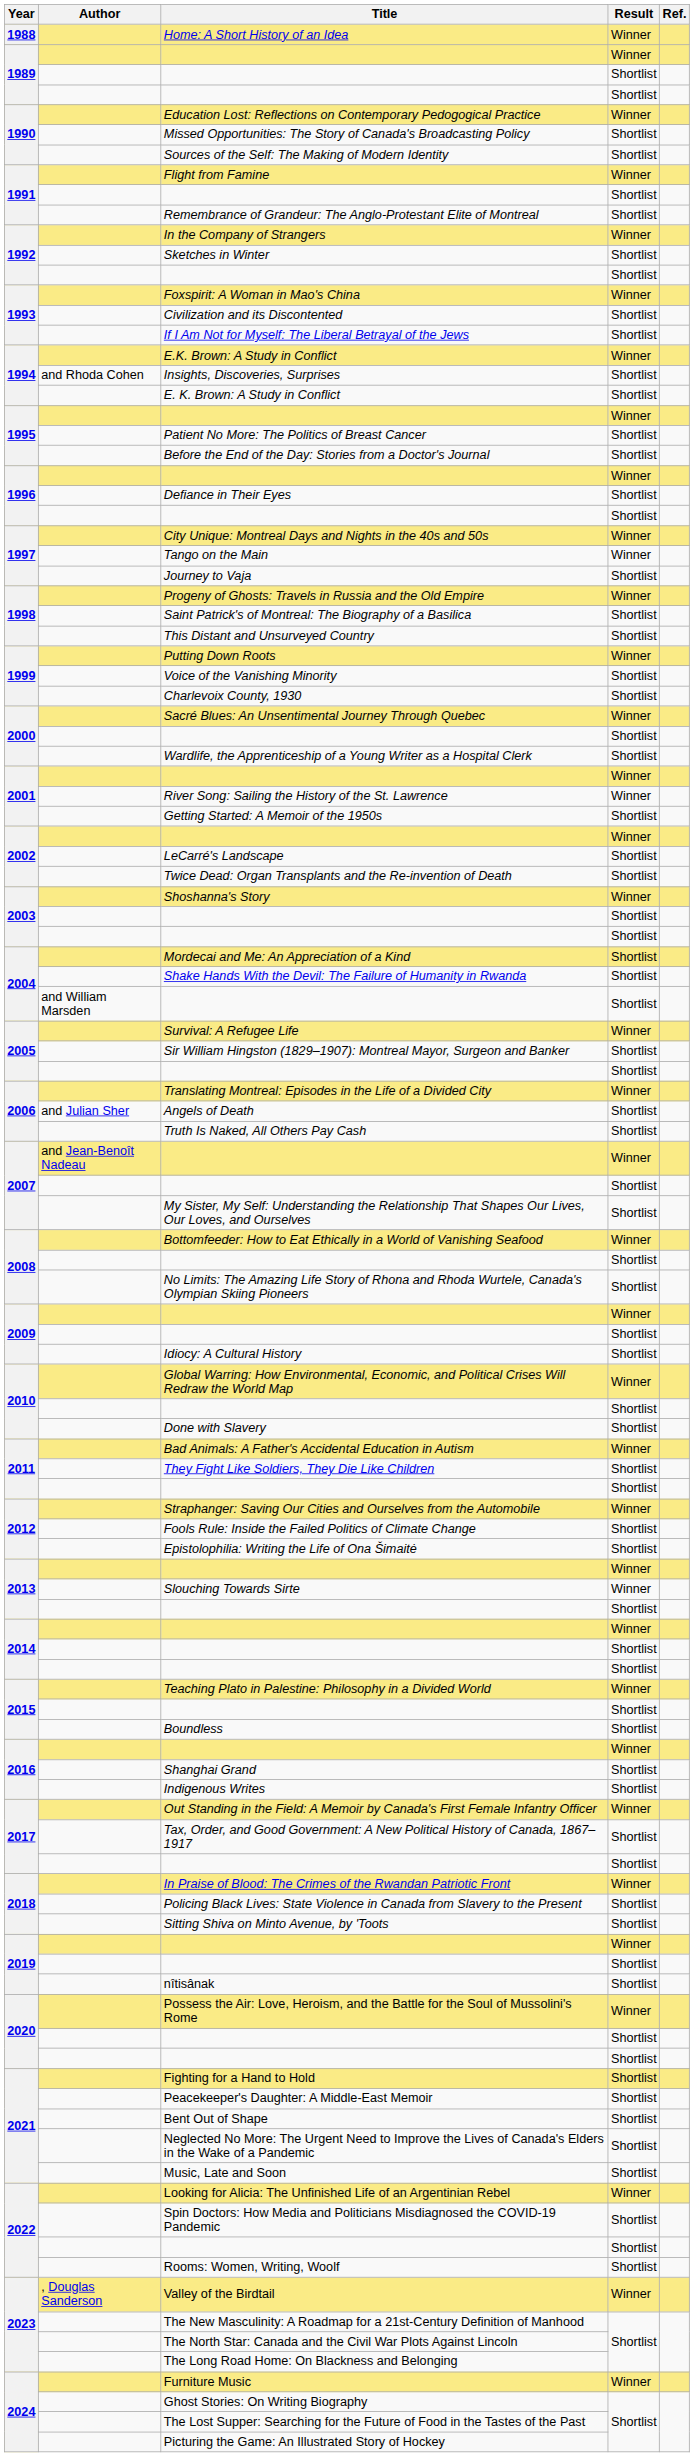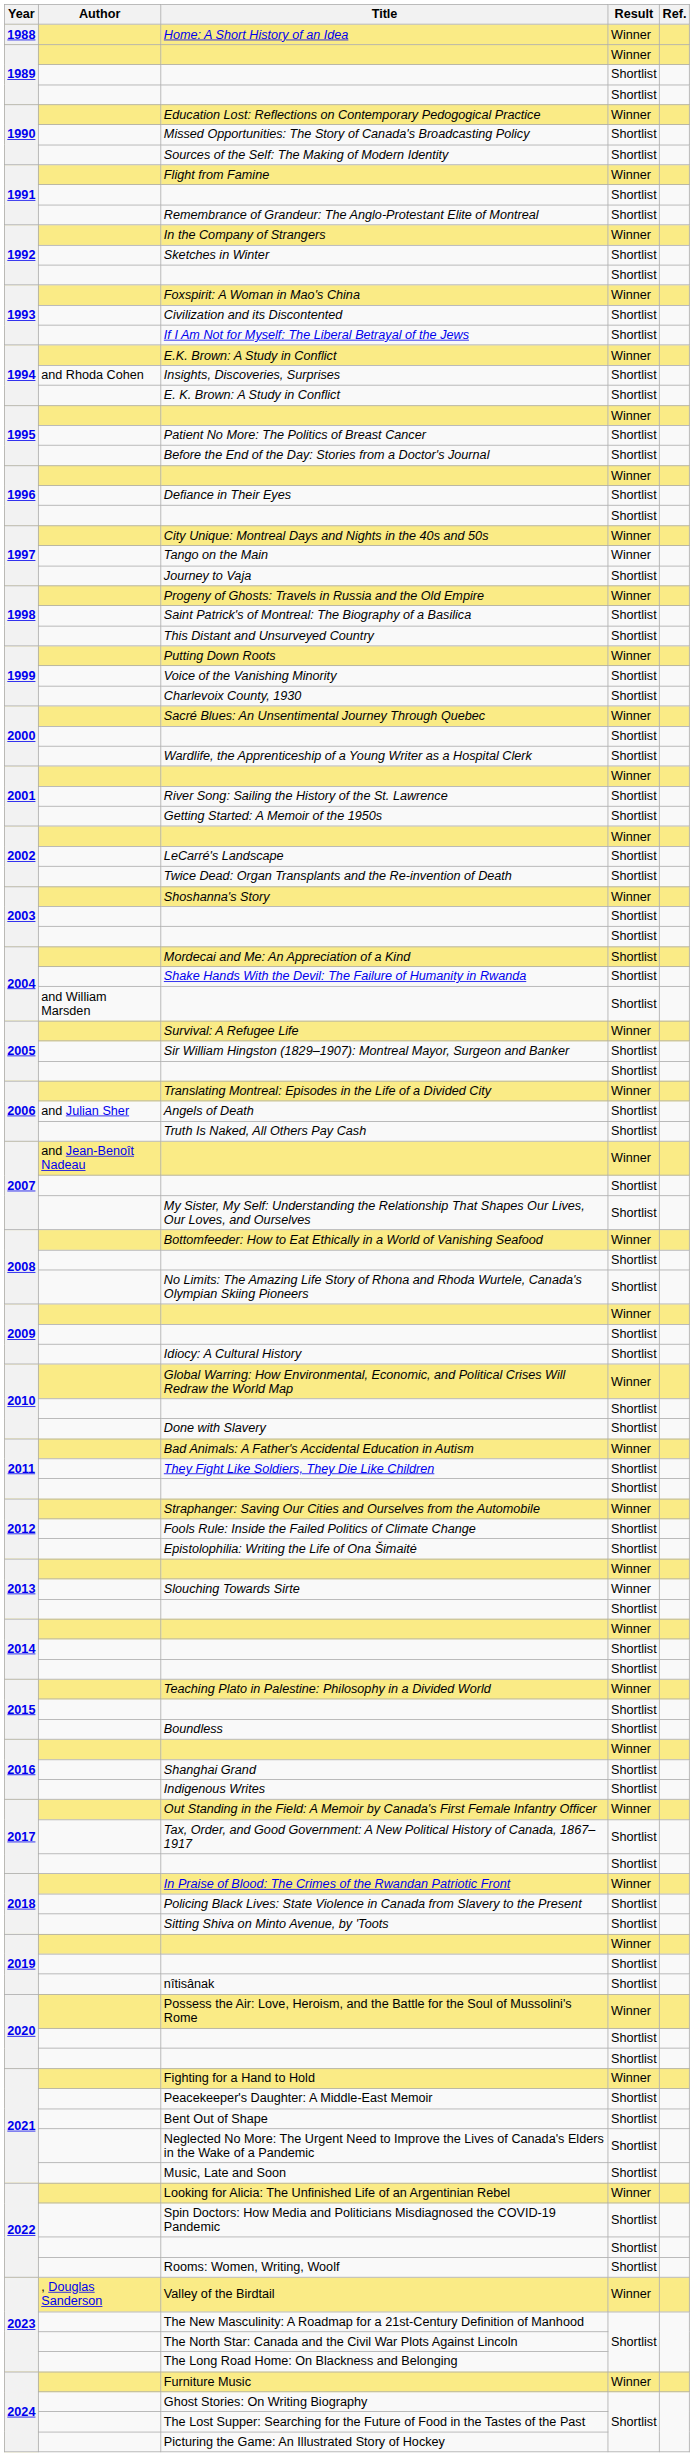 <table class="wikitable sortable mw-collapsible">
 <tr>
 <th>Year</th>
 <th>Author</th>
 <th>Title</th>
 <th>Result</th>
 <th>Ref.</th>
 </tr>
 <tr style="background:#FAEB86">
 <th><a href='#'>1988</a></th>
 <td></td>
 <td><em><a href='#'>Home: A Short History of an Idea</a></em></td>
 <td>Winner</td>
 <td></td>
 </tr>
 <tr style="background:#FAEB86">
 <th rowspan="3"><a href='#'>1989</a></th>
 <td></td>
 <td><em></em></td>
 <td>Winner</td>
 <td></td>
 </tr>
 <tr>
 <td></td>
 <td></td>
 <td>Shortlist</td>
 <td></td>
 </tr>
 <tr>
 <td></td>
 <td></td>
 <td>Shortlist</td>
 <td></td>
 </tr>
 <tr style="background:#FAEB86">
 <th rowspan="3"><a href='#'>1990</a></th>
 <td></td>
 <td><em>Education Lost: Reflections on Contemporary Pedogogical Practice</em></td>
 <td>Winner</td>
 <td></td>
 </tr>
 <tr>
 <td></td>
 <td><em>Missed Opportunities: The Story of Canada's Broadcasting Policy</em></td>
 <td>Shortlist</td>
 <td></td>
 </tr>
 <tr>
 <td></td>
 <td><em>Sources of the Self: The Making of Modern Identity</em></td>
 <td>Shortlist</td>
 <td></td>
 </tr>
 <tr style="background:#FAEB86">
 <th rowspan="3"><a href='#'>1991</a></th>
 <td></td>
 <td><em>Flight from Famine</em></td>
 <td>Winner</td>
 <td></td>
 </tr>
 <tr>
 <td></td>
 <td></td>
 <td>Shortlist</td>
 <td></td>
 </tr>
 <tr>
 <td></td>
 <td><em>Remembrance of Grandeur: The Anglo-Protestant Elite of Montreal</em></td>
 <td>Shortlist</td>
 <td></td>
 </tr>
 <tr style="background:#FAEB86">
 <th rowspan="3"><a href='#'>1992</a></th>
 <td></td>
 <td><em>In the Company of Strangers</em></td>
 <td>Winner</td>
 <td></td>
 </tr>
 <tr>
 <td></td>
 <td><em>Sketches in Winter</em></td>
 <td>Shortlist</td>
 <td></td>
 </tr>
 <tr>
 <td></td>
 <td></td>
 <td>Shortlist</td>
 <td></td>
 </tr>
 <tr style="background:#FAEB86">
 <th rowspan="3"><a href='#'>1993</a></th>
 <td></td>
 <td><em>Foxspirit: A Woman in Mao's China</em></td>
 <td>Winner</td>
 <td></td>
 </tr>
 <tr>
 <td></td>
 <td><em>Civilization and its Discontented</em></td>
 <td>Shortlist</td>
 <td></td>
 </tr>
 <tr>
 <td></td>
 <td><em><a href='#'>If I Am Not for Myself: The Liberal Betrayal of the Jews</a></em></td>
 <td>Shortlist</td>
 <td></td>
 </tr>
 <tr style="background:#FAEB86">
 <th rowspan="3"><a href='#'>1994</a></th>
 <td></td>
 <td><em>E.K. Brown: A Study in Conflict</em></td>
 <td>Winner</td>
 <td></td>
 </tr>
 <tr>
 <td> and Rhoda Cohen</td>
 <td><em>Insights, Discoveries, Surprises</em></td>
 <td>Shortlist</td>
 <td></td>
 </tr>
 <tr>
 <td></td>
 <td><em>E. K. Brown: A Study in Conflict</em></td>
 <td>Shortlist</td>
 <td></td>
 </tr>
 <tr style="background:#FAEB86">
 <th rowspan="3"><a href='#'>1995</a></th>
 <td></td>
 <td><em></em></td>
 <td>Winner</td>
 <td></td>
 </tr>
 <tr>
 <td></td>
 <td><em>Patient No More: The Politics of Breast Cancer</em></td>
 <td>Shortlist</td>
 <td></td>
 </tr>
 <tr>
 <td></td>
 <td><em>Before the End of the Day: Stories from a Doctor's Journal</em></td>
 <td>Shortlist</td>
 <td></td>
 </tr>
 <tr style="background:#FAEB86">
 <th rowspan="3"><a href='#'>1996</a></th>
 <td></td>
 <td><em></em></td>
 <td>Winner</td>
 <td></td>
 </tr>
 <tr>
 <td></td>
 <td><em>Defiance in Their Eyes</em></td>
 <td>Shortlist</td>
 <td></td>
 </tr>
 <tr>
 <td></td>
 <td></td>
 <td>Shortlist</td>
 <td></td>
 </tr>
 <tr style="background:#FAEB86">
 <th rowspan="3"><a href='#'>1997</a></th>
 <td></td>
 <td><em>City Unique: Montreal Days and Nights in the 40s and 50s</em></td>
 <td>Winner</td>
 <td></td>
 </tr>
 <tr>
 <td></td>
 <td><em>Tango on the Main</em></td>
 <td>Winner</td>
 <td></td>
 </tr>
 <tr>
 <td></td>
 <td><em>Journey to Vaja</em></td>
 <td>Shortlist</td>
 <td></td>
 </tr>
 <tr style="background:#FAEB86">
 <th rowspan="3"><a href='#'>1998</a></th>
 <td></td>
 <td><em>Progeny of Ghosts: Travels in Russia and the Old Empire</em></td>
 <td>Winner</td>
 <td></td>
 </tr>
 <tr>
 <td></td>
 <td><em>Saint Patrick's of Montreal: The Biography of a Basilica</em></td>
 <td>Shortlist</td>
 <td></td>
 </tr>
 <tr>
 <td></td>
 <td><em>This Distant and Unsurveyed Country</em></td>
 <td>Shortlist</td>
 <td></td>
 </tr>
 <tr style="background:#FAEB86">
 <th rowspan="3"><a href='#'>1999</a></th>
 <td></td>
 <td><em>Putting Down Roots</em></td>
 <td>Winner</td>
 <td></td>
 </tr>
 <tr>
 <td></td>
 <td><em>Voice of the Vanishing Minority</em></td>
 <td>Shortlist</td>
 <td></td>
 </tr>
 <tr>
 <td></td>
 <td><em>Charlevoix County, 1930</em></td>
 <td>Shortlist</td>
 <td></td>
 </tr>
 <tr style="background:#FAEB86">
 <th rowspan="3"><a href='#'>2000</a></th>
 <td></td>
 <td><em>Sacré Blues: An Unsentimental Journey Through Quebec</em></td>
 <td>Winner</td>
 <td></td>
 </tr>
 <tr>
 <td></td>
 <td></td>
 <td>Shortlist</td>
 <td></td>
 </tr>
 <tr>
 <td></td>
 <td><em>Wardlife, the Apprenticeship of a Young Writer as a Hospital Clerk</em></td>
 <td>Shortlist</td>
 <td></td>
 </tr>
 <tr style="background:#FAEB86">
 <th rowspan="3"><a href='#'>2001</a></th>
 <td></td>
 <td><em></em></td>
 <td>Winner</td>
 <td></td>
 </tr>
 <tr>
 <td></td>
 <td><em>River Song: Sailing the History of the St. Lawrence</em></td>
-<td>Winner</td>
+<td>Shortlist</td>
 <td></td>
 </tr>
 <tr>
 <td></td>
 <td><em>Getting Started: A Memoir of the 1950s</em></td>
 <td>Shortlist</td>
 <td></td>
 </tr>
 <tr style="background:#FAEB86">
 <th rowspan="3"><a href='#'>2002</a></th>
 <td></td>
 <td><em></em></td>
 <td>Winner</td>
 <td></td>
 </tr>
 <tr>
 <td></td>
 <td><em>LeCarré's Landscape</em></td>
 <td>Shortlist</td>
 <td></td>
 </tr>
 <tr>
 <td></td>
 <td><em>Twice Dead: Organ Transplants and the Re-invention of Death</em></td>
 <td>Shortlist</td>
 <td></td>
 </tr>
 <tr style="background:#FAEB86">
 <th rowspan="3"><a href='#'>2003</a></th>
 <td></td>
 <td><em>Shoshanna's Story</em></td>
 <td>Winner</td>
 <td></td>
 </tr>
 <tr>
 <td></td>
 <td></td>
 <td>Shortlist</td>
 <td></td>
 </tr>
 <tr>
 <td></td>
 <td></td>
 <td>Shortlist</td>
 <td></td>
 </tr>
 <tr style="background:#FAEB86">
 <th rowspan="3"><a href='#'>2004</a></th>
 <td></td>
 <td><em>Mordecai and Me: An Appreciation of a Kind</em></td>
 <td>Shortlist</td>
 <td></td>
 </tr>
 <tr>
 <td></td>
 <td><em><a href='#'>Shake Hands With the Devil: The Failure of Humanity in Rwanda</a></em></td>
 <td>Shortlist</td>
 <td></td>
 </tr>
 <tr>
 <td> and William Marsden</td>
 <td></td>
 <td>Shortlist</td>
 <td></td>
 </tr>
 <tr style="background:#FAEB86">
 <th rowspan="3"><a href='#'>2005</a></th>
 <td></td>
 <td><em>Survival: A Refugee Life</em></td>
 <td>Winner</td>
 <td></td>
 </tr>
 <tr>
 <td></td>
 <td><em>Sir William Hingston (1829–1907): Montreal Mayor, Surgeon and Banker</em></td>
 <td>Shortlist</td>
 <td></td>
 </tr>
 <tr>
 <td></td>
 <td></td>
 <td>Shortlist</td>
 <td></td>
 </tr>
 <tr style="background:#FAEB86">
 <th rowspan="3"><a href='#'>2006</a></th>
 <td></td>
 <td><em>Translating Montreal: Episodes in the Life of a Divided City</em></td>
 <td>Winner</td>
 <td></td>
 </tr>
 <tr>
 <td> and <a href='#'>Julian Sher</a></td>
 <td><em>Angels of Death</em></td>
 <td>Shortlist</td>
 <td></td>
 </tr>
 <tr>
 <td></td>
 <td><em>Truth Is Naked, All Others Pay Cash</em></td>
 <td>Shortlist</td>
 <td></td>
 </tr>
 <tr style="background:#FAEB86">
 <th rowspan="3"><a href='#'>2007</a></th>
 <td> and <a href='#'>Jean-Benoît Nadeau</a></td>
 <td><em></em></td>
 <td>Winner</td>
 <td></td>
 </tr>
 <tr>
 <td></td>
 <td></td>
 <td>Shortlist</td>
 <td></td>
 </tr>
 <tr>
 <td></td>
 <td><em>My Sister, My Self: Understanding the Relationship That Shapes Our Lives, Our Loves, and Ourselves</em></td>
 <td>Shortlist</td>
 <td></td>
 </tr>
 <tr style="background:#FAEB86">
 <th rowspan="3"><a href='#'>2008</a></th>
 <td></td>
 <td><em>Bottomfeeder: How to Eat Ethically in a World of Vanishing Seafood</em></td>
 <td>Winner</td>
 <td></td>
 </tr>
 <tr>
 <td></td>
 <td></td>
 <td>Shortlist</td>
 <td></td>
 </tr>
 <tr>
 <td></td>
 <td><em>No Limits: The Amazing Life Story of Rhona and Rhoda Wurtele, Canada's Olympian Skiing Pioneers</em></td>
 <td>Shortlist</td>
 <td></td>
 </tr>
 <tr style="background:#FAEB86">
 <th rowspan="3"><a href='#'>2009</a></th>
 <td></td>
 <td><em></em></td>
 <td>Winner</td>
 <td></td>
 </tr>
 <tr>
 <td></td>
 <td></td>
 <td>Shortlist</td>
 <td></td>
 </tr>
 <tr>
 <td></td>
 <td><em>Idiocy: A Cultural History</em></td>
 <td>Shortlist</td>
 <td></td>
 </tr>
 <tr style="background:#FAEB86">
 <th rowspan="3"><a href='#'>2010</a></th>
 <td></td>
 <td><em>Global Warring: How Environmental, Economic, and Political Crises Will Redraw the World Map</em></td>
 <td>Winner</td>
 <td></td>
 </tr>
 <tr>
 <td></td>
 <td></td>
 <td>Shortlist</td>
 <td></td>
 </tr>
 <tr>
 <td></td>
 <td><em>Done with Slavery</em></td>
 <td>Shortlist</td>
 <td></td>
 </tr>
 <tr style="background:#FAEB86">
 <th rowspan="3"><a href='#'>2011</a></th>
 <td></td>
 <td><em>Bad Animals: A Father's Accidental Education in Autism</em></td>
 <td>Winner</td>
 <td></td>
 </tr>
 <tr>
 <td></td>
 <td><em><a href='#'>They Fight Like Soldiers, They Die Like Children</a></em></td>
 <td>Shortlist</td>
 <td></td>
 </tr>
 <tr>
 <td></td>
 <td></td>
 <td>Shortlist</td>
 <td></td>
 </tr>
 <tr style="background:#FAEB86">
 <th rowspan="3"><a href='#'>2012</a></th>
 <td></td>
 <td><em>Straphanger: Saving Our Cities and Ourselves from the Automobile</em></td>
 <td>Winner</td>
 <td></td>
 </tr>
 <tr>
 <td></td>
 <td><em>Fools Rule: Inside the Failed Politics of Climate Change</em></td>
 <td>Shortlist</td>
 <td></td>
 </tr>
 <tr>
 <td></td>
 <td><em>Epistolophilia: Writing the Life of Ona Šimaitė</em></td>
 <td>Shortlist</td>
 <td></td>
 </tr>
 <tr style="background:#FAEB86">
 <th rowspan="3"><a href='#'>2013</a></th>
 <td></td>
 <td><em></em></td>
 <td>Winner</td>
 <td></td>
 </tr>
 <tr>
 <td></td>
 <td><em>Slouching Towards Sirte</em></td>
 <td>Winner</td>
 <td></td>
 </tr>
 <tr>
 <td></td>
 <td></td>
 <td>Shortlist</td>
 <td></td>
 </tr>
 <tr style="background:#FAEB86">
 <th rowspan="3"><a href='#'>2014</a></th>
 <td></td>
 <td><em></em></td>
 <td>Winner</td>
 <td></td>
 </tr>
 <tr>
 <td></td>
 <td></td>
 <td>Shortlist</td>
 <td></td>
 </tr>
 <tr>
 <td></td>
 <td></td>
 <td>Shortlist</td>
 <td></td>
 </tr>
 <tr style="background:#FAEB86">
 <th rowspan="3"><a href='#'>2015</a></th>
 <td></td>
 <td><em>Teaching Plato in Palestine: Philosophy in a Divided World</em></td>
 <td>Winner</td>
 <td></td>
 </tr>
 <tr>
 <td></td>
 <td></td>
 <td>Shortlist</td>
 <td></td>
 </tr>
 <tr>
 <td></td>
 <td><em>Boundless</em></td>
 <td>Shortlist</td>
 <td></td>
 </tr>
 <tr style="background:#FAEB86">
 <th rowspan="3"><a href='#'>2016</a></th>
 <td></td>
 <td><em></em></td>
 <td>Winner</td>
 <td></td>
 </tr>
 <tr>
 <td></td>
 <td><em>Shanghai Grand</em></td>
 <td>Shortlist</td>
 <td></td>
 </tr>
 <tr>
 <td></td>
 <td><em>Indigenous Writes</em></td>
 <td>Shortlist</td>
 <td></td>
 </tr>
 <tr style="background:#FAEB86">
 <th rowspan="3"><a href='#'>2017</a></th>
 <td></td>
 <td><em>Out Standing in the Field: A Memoir by Canada's First Female Infantry Officer</em></td>
 <td>Winner</td>
 <td></td>
 </tr>
 <tr>
 <td></td>
 <td><em>Tax, Order, and Good Government: A New Political History of Canada, 1867–1917</em></td>
 <td>Shortlist</td>
 <td></td>
 </tr>
 <tr>
 <td></td>
 <td></td>
 <td>Shortlist</td>
 <td></td>
 </tr>
 <tr style="background:#FAEB86">
 <th rowspan="3"><a href='#'>2018</a></th>
 <td></td>
 <td><em><a href='#'>In Praise of Blood: The Crimes of the Rwandan Patriotic Front</a></em></td>
 <td>Winner</td>
 <td></td>
 </tr>
 <tr>
 <td></td>
 <td><em>Policing Black Lives: State Violence in Canada from Slavery to the Present</em></td>
 <td>Shortlist</td>
 <td></td>
 </tr>
 <tr>
 <td></td>
 <td><em>Sitting Shiva on Minto Avenue, by 'Toots<strong></td>
 <td>Shortlist</td>
 <td></td>
 </tr>
 <tr style="background:#FAEB86">
 <th rowspan="3"><a href='#'>2019</a></th>
 <td></td>
 <td></em><em></td>
 <td>Winner</td>
 <td></td>
 </tr>
 <tr>
 <td></td>
 <td></td>
 <td>Shortlist</td>
 <td></td>
 </tr>
 <tr>
 <td></td>
 <td></em>nîtisânak<em></td>
 <td>Shortlist</td>
 <td></td>
 </tr>
 <tr style="background:#FAEB86">
 <th rowspan="3"><a href='#'>2020</a></th>
 <td></td>
 <td></em>Possess the Air: Love, Heroism, and the Battle for the Soul of Mussolini's Rome<em></td>
 <td>Winner</td>
 <td></td>
 </tr>
 <tr>
 <td></td>
 <td></td>
 <td>Shortlist</td>
 <td></td>
 </tr>
 <tr>
 <td></td>
 <td></td>
 <td>Shortlist</td>
 <td></td>
 </tr>
 <tr style="background:#FAEB86">
 <th rowspan="5"><a href='#'>2021</a></th>
 <td></td>
 <td></em>Fighting for a Hand to Hold<em></td>
-<td>Shortlist</td>
+<td>Winner</td>
 <td></td>
 </tr>
 <tr>
 <td></td>
 <td></em>Peacekeeper's Daughter: A Middle-East Memoir<em></td>
 <td>Shortlist</td>
 <td></td>
 </tr>
 <tr>
 <td></td>
 <td></em>Bent Out of Shape<em></td>
 <td>Shortlist</td>
 <td></td>
 </tr>
 <tr>
 <td></td>
 <td></em>Neglected No More: The Urgent Need to Improve the Lives of Canada's Elders in the Wake of a Pandemic<em></td>
 <td>Shortlist</td>
 <td></td>
 </tr>
 <tr>
 <td></td>
 <td></em>Music, Late and Soon<em></td>
 <td>Shortlist</td>
 <td></td>
 </tr>
 <tr style="background:#FAEB86">
 <th rowspan="4"><a href='#'>2022</a></th>
 <td></td>
 <td></em>Looking for Alicia: The Unfinished Life of an Argentinian Rebel<em></td>
 <td>Winner</td>
 <td></td>
 </tr>
 <tr>
 <td></td>
 <td></em>Spin Doctors: How Media and Politicians Misdiagnosed the COVID-19 Pandemic<em></td>
 <td>Shortlist</td>
 <td></td>
 </tr>
 <tr>
 <td></td>
 <td></td>
 <td>Shortlist</td>
 <td></td>
 </tr>
 <tr>
 <td></td>
 <td></em>Rooms: Women, Writing, Woolf<em></td>
 <td>Shortlist</td>
 <td></td>
 </tr>
 <tr style="background:#FAEB86">
 <th rowspan="4"><a href='#'>2023</a></th>
 <td>, <a href='#'>Douglas Sanderson</a></td>
 <td></em>Valley of the Birdtail<em></td>
 <td>Winner</td>
 <td></td>
 </tr>
 <tr>
 <td></td>
 <td></em>The New Masculinity: A Roadmap for a 21st-Century Definition of Manhood<em></td>
 <td rowspan=3>Shortlist</td>
 <td rowspan=3></td>
 </tr>
 <tr>
 <td></td>
 <td></em>The North Star: Canada and the Civil War Plots Against Lincoln<em></td>
 </tr>
 <tr>
 <td></td>
 <td></em>The Long Road Home: On Blackness and Belonging<em></td>
 </tr>
 <tr style="background:#FAEB86">
 <th rowspan="4"><a href='#'>2024</a></th>
 <td></td>
 <td></em>Furniture Music<em></td>
 <td>Winner</td>
 <td></td>
 </tr>
 <tr>
 <td></td>
 <td></em>Ghost Stories: On Writing Biography<em></td>
 <td rowspan=3>Shortlist</td>
 <td rowspan=3></td>
 </tr>
 <tr>
 <td></td>
 <td></em>The Lost Supper: Searching for the Future of Food in the Tastes of the Past<em></td>
 </tr>
 <tr>
 <td></td>
 <td></em>Picturing the Game: An Illustrated Story of Hockey<em></td>
 </tr>
 </table>
